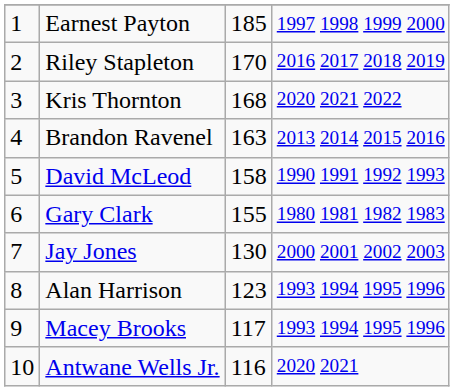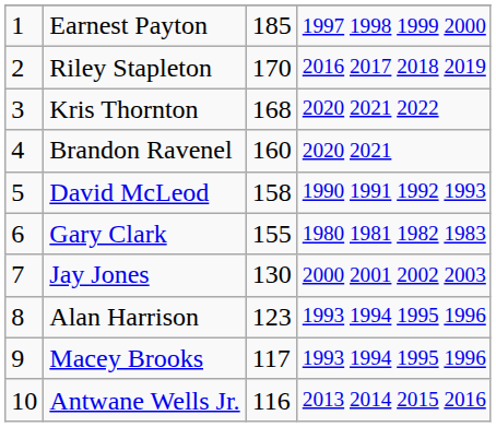 <table class="wikitable">
 <tr>
 </tr>
 <tr>
 <td>1</td>
 <td>Earnest Payton</td>
 <td>185</td>
 <td style="font-size:80%;"><a href='#'>1997</a> <a href='#'>1998</a> <a href='#'>1999</a> <a href='#'>2000</a></td>
 </tr>
 <tr>
 <td>2</td>
 <td>Riley Stapleton</td>
 <td>170</td>
 <td style="font-size:80%;"><a href='#'>2016</a> <a href='#'>2017</a> <a href='#'>2018</a> <a href='#'>2019</a></td>
 </tr>
 <tr>
 <td>3</td>
 <td>Kris Thornton</td>
 <td>168</td>
 <td style="font-size:80%;"><a href='#'>2020</a> <a href='#'>2021</a> <a href='#'>2022</a></td>
 </tr>
 <tr>
 <td>4</td>
 <td>Brandon Ravenel</td>
-<td>163</td>
-<td style="font-size:80%;"><a href='#'>2013</a> <a href='#'>2014</a> <a href='#'>2015</a> <a href='#'>2016</a></td>
+<td>160</td>
+<td style="font-size:80%;"><a href='#'>2020</a> <a href='#'>2021</a></td>
 </tr>
 <tr>
 <td>5</td>
 <td><a href='#'>David McLeod</a></td>
 <td>158</td>
 <td style="font-size:80%;"><a href='#'>1990</a> <a href='#'>1991</a> <a href='#'>1992</a> <a href='#'>1993</a></td>
 </tr>
 <tr>
 <td>6</td>
 <td><a href='#'>Gary Clark</a></td>
 <td>155</td>
 <td style="font-size:80%;"><a href='#'>1980</a> <a href='#'>1981</a> <a href='#'>1982</a> <a href='#'>1983</a></td>
 </tr>
 <tr>
 <td>7</td>
 <td><a href='#'>Jay Jones</a></td>
 <td>130</td>
 <td style="font-size:80%;"><a href='#'>2000</a> <a href='#'>2001</a> <a href='#'>2002</a> <a href='#'>2003</a></td>
 </tr>
 <tr>
 <td>8</td>
 <td>Alan Harrison</td>
 <td>123</td>
 <td style="font-size:80%;"><a href='#'>1993</a> <a href='#'>1994</a> <a href='#'>1995</a> <a href='#'>1996</a></td>
 </tr>
 <tr>
 <td>9</td>
 <td><a href='#'>Macey Brooks</a></td>
 <td>117</td>
 <td style="font-size:80%;"><a href='#'>1993</a> <a href='#'>1994</a> <a href='#'>1995</a> <a href='#'>1996</a></td>
 </tr>
 <tr>
 <td>10</td>
 <td><a href='#'>Antwane Wells Jr.</a></td>
 <td>116</td>
-<td style="font-size:80%;"><a href='#'>2020</a> <a href='#'>2021</a></td>
+<td style="font-size:80%;"><a href='#'>2013</a> <a href='#'>2014</a> <a href='#'>2015</a> <a href='#'>2016</a></td>
 </tr>
 </table>
